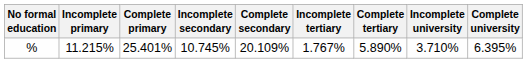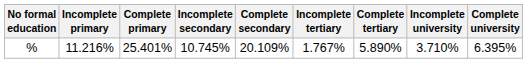 <table class="wikitable" style="background: #FEFEFE; border: thin solid orange; margin-right: 1em; line-height=2">
 <tr>
 <th><small>No formal<br>education</small></th>
 <th><small>Incomplete<br>primary</small></th>
 <th><small>Complete<br>primary</small></th>
 <th><small>Incomplete<br>secondary</small></th>
 <th><small>Complete<br>secondary</small></th>
 <th><small>Incomplete<br>tertiary</small></th>
 <th><small>Complete<br>tertiary</small></th>
 <th><small>Incomplete<br>university</small></th>
 <th><small>Complete<br>university</small></th>
 </tr>
 <tr align=center>
 <td>%</td>
-<td>11.215%</td>
+<td>11.216%</td>
 <td>25.401%</td>
 <td>10.745%</td>
 <td>20.109%</td>
 <td>1.767%</td>
 <td>5.890%</td>
 <td>3.710%</td>
 <td>6.395%</td>
 </tr>
 </table>
